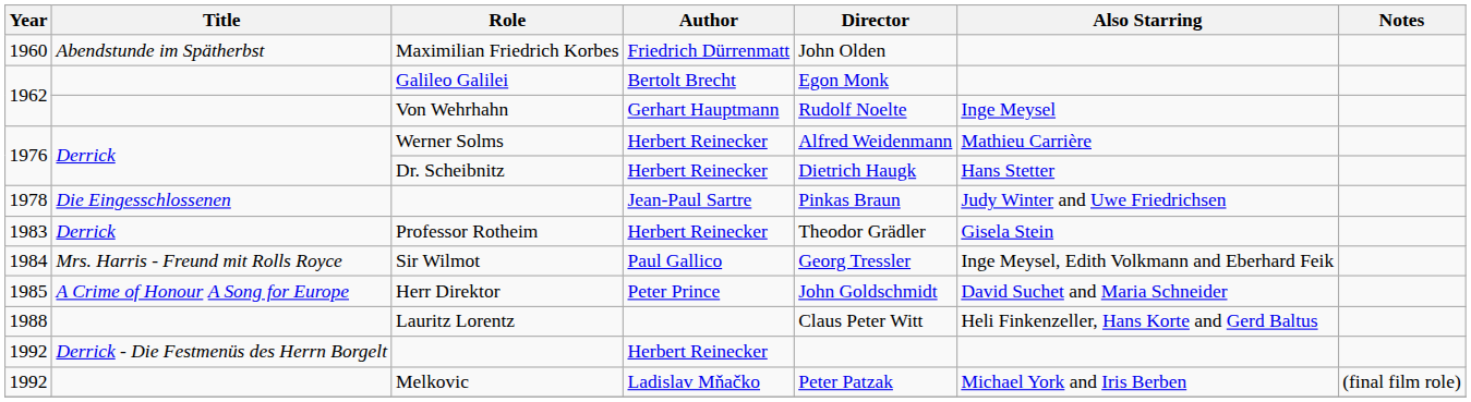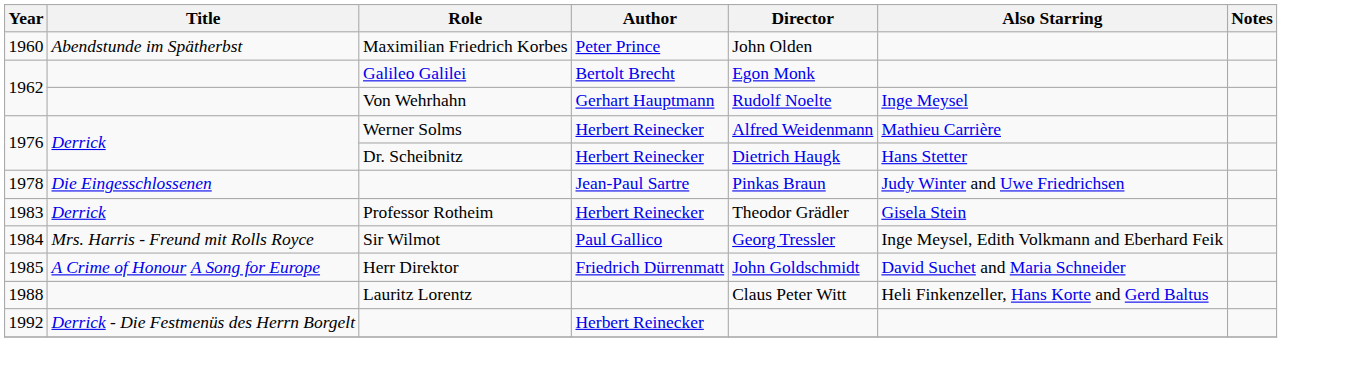 <table class="wikitable">
 <tr>
 <th>Year</th>
 <th>Title</th>
 <th>Role</th>
 <th>Author</th>
 <th>Director</th>
 <th>Also Starring</th>
 <th>Notes</th>
 </tr>
 <tr>
 <td>1960</td>
 <td><em>Abendstunde im Spätherbst</em></td>
 <td>Maximilian Friedrich Korbes</td>
-<td><a href='#'>Friedrich Dürrenmatt</a></td>
+<td><a href='#'>Peter Prince</a></td>
 <td>John Olden</td>
 <td></td>
 <td></td>
 </tr>
 <tr>
 <td rowspan=2>1962</td>
 <td><em></em></td>
 <td><a href='#'>Galileo Galilei</a></td>
 <td><a href='#'>Bertolt Brecht</a></td>
 <td><a href='#'>Egon Monk</a></td>
 <td></td>
 <td></td>
 </tr>
 <tr>
 <td><em></em></td>
 <td>Von Wehrhahn</td>
 <td><a href='#'>Gerhart Hauptmann</a></td>
 <td><a href='#'>Rudolf Noelte</a></td>
 <td><a href='#'>Inge Meysel</a></td>
 <td></td>
 </tr>
 <tr>
 <td rowspan=2>1976</td>
 <td rowspan=2><em><a href='#'>Derrick</a></em></td>
 <td>Werner Solms</td>
 <td><a href='#'>Herbert Reinecker</a></td>
 <td><a href='#'>Alfred Weidenmann</a></td>
 <td><a href='#'>Mathieu Carrière</a></td>
 <td></td>
 </tr>
 <tr>
 <td>Dr. Scheibnitz</td>
 <td><a href='#'>Herbert Reinecker</a></td>
 <td><a href='#'>Dietrich Haugk</a></td>
 <td><a href='#'>Hans Stetter</a></td>
 <td></td>
 </tr>
 <tr>
 <td>1978</td>
 <td><em><a href='#'>Die Eingesschlossenen</a></em></td>
 <td></td>
 <td><a href='#'>Jean-Paul Sartre</a></td>
 <td><a href='#'>Pinkas Braun</a></td>
 <td><a href='#'>Judy Winter</a> and <a href='#'>Uwe Friedrichsen</a></td>
 <td></td>
 </tr>
 <tr>
 <td>1983</td>
 <td><em><a href='#'>Derrick</a></em></td>
 <td>Professor Rotheim</td>
 <td><a href='#'>Herbert Reinecker</a></td>
 <td>Theodor Grädler</td>
 <td><a href='#'>Gisela Stein</a></td>
 <td></td>
 </tr>
 <tr>
 <td>1984</td>
 <td><em>Mrs. Harris - Freund mit Rolls Royce</em></td>
 <td>Sir Wilmot</td>
 <td><a href='#'>Paul Gallico</a></td>
 <td><a href='#'>Georg Tressler</a></td>
 <td>Inge Meysel, Edith Volkmann and Eberhard Feik</td>
 <td></td>
 </tr>
 <tr>
 <td>1985</td>
 <td><em><a href='#'>A Crime of Honour</a></em>  <em><a href='#'>A Song for Europe</a></em></td>
 <td>Herr Direktor</td>
-<td><a href='#'>Peter Prince</a></td>
+<td><a href='#'>Friedrich Dürrenmatt</a></td>
 <td><a href='#'>John Goldschmidt</a></td>
 <td><a href='#'>David Suchet</a> and <a href='#'>Maria Schneider</a></td>
 <td></td>
 </tr>
 <tr>
 <td>1988</td>
 <td><em></em></td>
 <td>Lauritz Lorentz</td>
 <td></td>
 <td>Claus Peter Witt</td>
 <td>Heli Finkenzeller, <a href='#'>Hans Korte</a> and <a href='#'>Gerd Baltus</a></td>
 <td></td>
 </tr>
 <tr>
 <td>1992</td>
 <td><em><a href='#'>Derrick</a> - Die Festmenüs des Herrn Borgelt</em></td>
 <td></td>
 <td><a href='#'>Herbert Reinecker</a></td>
 <td></td>
 <td></td>
 <td></td>
 </tr>
 <tr>
-<td>1992</td>
-<td><em></em></td>
-<td>Melkovic</td>
-<td><a href='#'>Ladislav Mňačko</a></td>
-<td><a href='#'>Peter Patzak</a></td>
-<td><a href='#'>Michael York</a> and <a href='#'>Iris Berben</a></td>
-<td>(final film role)</td>
-</tr>
-<tr>
 </tr>
 </table>
